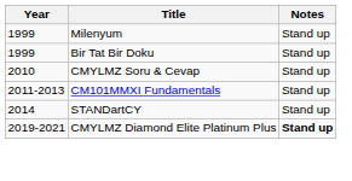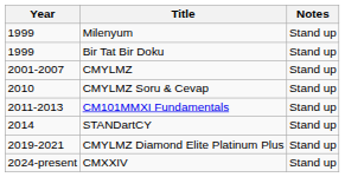 <table class="wikitable sortable">
 <tr>
 <th>Year</th>
 <th>Title</th>
 <th>Notes</th>
 </tr>
 <tr>
 <td>1999</td>
 <td>Milenyum</td>
 <td>Stand up</td>
 </tr>
 <tr>
 <td>1999</td>
 <td>Bir Tat Bir Doku</td>
+<td>Stand up</td>
+</tr>
+<tr>
+<td>2001-2007</td>
+<td>CMYLMZ</td>
 <td>Stand up</td>
 </tr>
 <tr>
 <td>2010</td>
 <td>CMYLMZ Soru & Cevap</td>
 <td>Stand up</td>
 </tr>
 <tr>
 <td>2011-2013</td>
 <td><a href='#'>CM101MMXI Fundamentals</a></td>
 <td>Stand up</td>
 </tr>
 <tr>
 <td>2014</td>
 <td>STANDartCY</td>
 <td>Stand up</td>
 </tr>
 <tr>
 <td>2019-2021</td>
 <td>CMYLMZ Diamond Elite Platinum Plus</td>
-<td><strong>Stand up</strong></td>
+<td>Stand up</td>
+</tr>
+<tr>
+<td>2024-present</td>
+<td>CMXXIV</td>
+<td>Stand up</td>
 </tr>
 </table>
